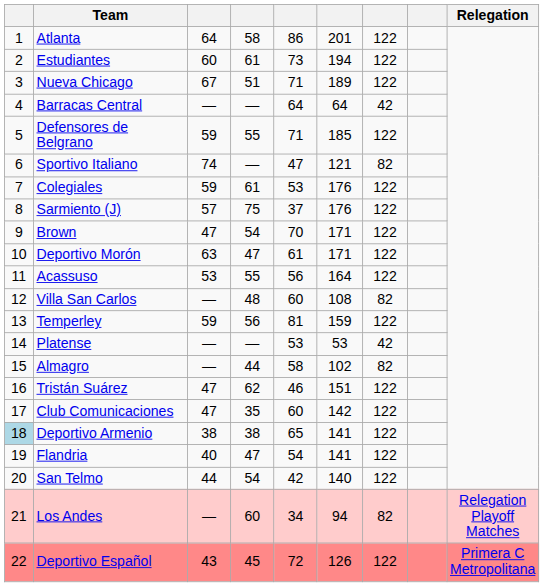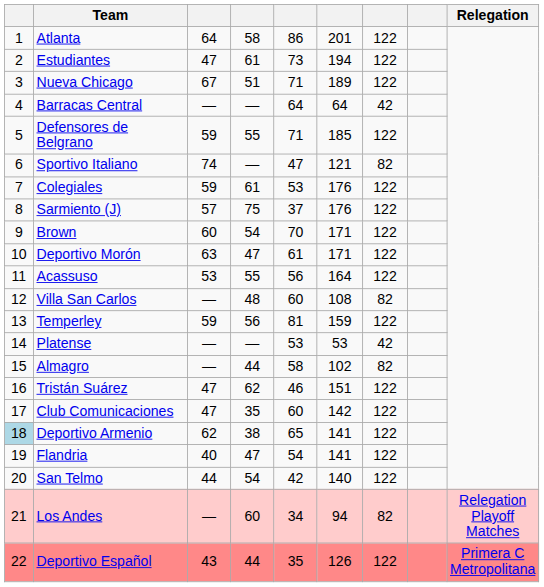 <table class="wikitable" style="text-align: center;">
 <tr>
 <th width=28><br></th>
 <th width=185>Team</th>
 <th width=50></th>
 <th width=50></th>
 <th width=50></th>
 <th width=50></th>
 <th width=50></th>
 <th width=50><br></th>
 <th>Relegation</th>
 </tr>
 <tr>
 <td>1</td>
 <td align="left"><a href='#'>Atlanta</a></td>
 <td>64</td>
 <td>58</td>
 <td>86</td>
 <td>201</td>
 <td>122</td>
 <td><strong></strong></td>
 </tr>
 <tr>
 <td>2</td>
 <td align="left"><a href='#'>Estudiantes</a></td>
-<td>60</td>
+<td>47</td>
 <td>61</td>
 <td>73</td>
 <td>194</td>
 <td>122</td>
 <td><strong></strong></td>
 </tr>
 <tr>
 <td>3</td>
 <td align="left"><a href='#'>Nueva Chicago</a></td>
 <td>67</td>
 <td>51</td>
 <td>71</td>
 <td>189</td>
 <td>122</td>
 <td><strong></strong></td>
 </tr>
 <tr>
 <td>4</td>
 <td align="left"><a href='#'>Barracas Central</a></td>
 <td>—</td>
 <td>—</td>
 <td>64</td>
 <td>64</td>
 <td>42</td>
 <td><strong></strong></td>
 </tr>
 <tr>
 <td>5</td>
 <td align="left"><a href='#'>Defensores de Belgrano</a></td>
 <td>59</td>
 <td>55</td>
 <td>71</td>
 <td>185</td>
 <td>122</td>
 <td><strong></strong></td>
 </tr>
 <tr>
 <td>6</td>
 <td align="left"><a href='#'>Sportivo Italiano</a></td>
 <td>74</td>
 <td>—</td>
 <td>47</td>
 <td>121</td>
 <td>82</td>
 <td><strong></strong></td>
 </tr>
 <tr>
 <td>7</td>
 <td align="left"><a href='#'>Colegiales</a></td>
 <td>59</td>
 <td>61</td>
 <td>53</td>
 <td>176</td>
 <td>122</td>
 <td><strong></strong></td>
 </tr>
 <tr>
 <td>8</td>
 <td align="left"><a href='#'>Sarmiento (J)</a></td>
 <td>57</td>
 <td>75</td>
 <td>37</td>
 <td>176</td>
 <td>122</td>
 <td><strong></strong></td>
 </tr>
 <tr>
 <td>9</td>
 <td align="left"><a href='#'>Brown</a></td>
-<td>47</td>
+<td>60</td>
 <td>54</td>
 <td>70</td>
 <td>171</td>
 <td>122</td>
 <td><strong></strong></td>
 </tr>
 <tr>
 <td>10</td>
 <td align="left"><a href='#'>Deportivo Morón</a></td>
 <td>63</td>
 <td>47</td>
 <td>61</td>
 <td>171</td>
 <td>122</td>
 <td><strong></strong></td>
 </tr>
 <tr>
 <td>11</td>
 <td align="left"><a href='#'>Acassuso</a></td>
 <td>53</td>
 <td>55</td>
 <td>56</td>
 <td>164</td>
 <td>122</td>
 <td><strong></strong></td>
 </tr>
 <tr>
 <td>12</td>
 <td align="left"><a href='#'>Villa San Carlos</a></td>
 <td>—</td>
 <td>48</td>
 <td>60</td>
 <td>108</td>
 <td>82</td>
 <td><strong></strong></td>
 </tr>
 <tr>
 <td>13</td>
 <td align="left"><a href='#'>Temperley</a></td>
 <td>59</td>
 <td>56</td>
 <td>81</td>
 <td>159</td>
 <td>122</td>
 <td><strong></strong></td>
 </tr>
 <tr>
 <td>14</td>
 <td align="left"><a href='#'>Platense</a></td>
 <td>—</td>
 <td>—</td>
 <td>53</td>
 <td>53</td>
 <td>42</td>
 <td><strong></strong></td>
 </tr>
 <tr>
 <td>15</td>
 <td align="left"><a href='#'>Almagro</a></td>
 <td>—</td>
 <td>44</td>
 <td>58</td>
 <td>102</td>
 <td>82</td>
 <td><strong></strong></td>
 </tr>
 <tr>
 <td>16</td>
 <td align="left"><a href='#'>Tristán Suárez</a></td>
 <td>47</td>
 <td>62</td>
 <td>46</td>
 <td>151</td>
 <td>122</td>
 <td><strong></strong></td>
 </tr>
 <tr>
 <td>17</td>
 <td align="left"><a href='#'>Club Comunicaciones</a></td>
 <td>47</td>
 <td>35</td>
 <td>60</td>
 <td>142</td>
 <td>122</td>
 <td><strong></strong></td>
 </tr>
 <tr>
 <td style="background: lightblue;">18</td>
 <td align="left"><a href='#'>Deportivo Armenio</a></td>
-<td>38</td>
+<td>62</td>
 <td>38</td>
 <td>65</td>
 <td>141</td>
 <td>122</td>
 <td><strong></strong></td>
 </tr>
 <tr>
 <td>19</td>
 <td align="left"><a href='#'>Flandria</a></td>
 <td>40</td>
 <td>47</td>
 <td>54</td>
 <td>141</td>
 <td>122</td>
 <td><strong></strong></td>
 </tr>
 <tr>
 <td>20</td>
 <td align="left"><a href='#'>San Telmo</a></td>
 <td>44</td>
 <td>54</td>
 <td>42</td>
 <td>140</td>
 <td>122</td>
 <td><strong></strong></td>
 </tr>
 <tr bgcolor=#FFCCCC>
 <td>21</td>
 <td align="left"><a href='#'>Los Andes</a></td>
 <td>—</td>
 <td>60</td>
 <td>34</td>
 <td>94</td>
 <td>82</td>
 <td><strong></strong></td>
 <td bgcolor=#FFCCCC><a href='#'>Relegation Playoff Matches</a></td>
 </tr>
 <tr bgcolor=#FF8888>
 <td>22</td>
 <td align="left"><a href='#'>Deportivo Español</a></td>
 <td>43</td>
-<td>45</td>
-<td>72</td>
+<td>44</td>
+<td>35</td>
 <td>126</td>
 <td>122</td>
 <td><strong></strong></td>
 <td bgcolor=#FF8888><a href='#'>Primera C Metropolitana</a></td>
 </tr>
 </table>
